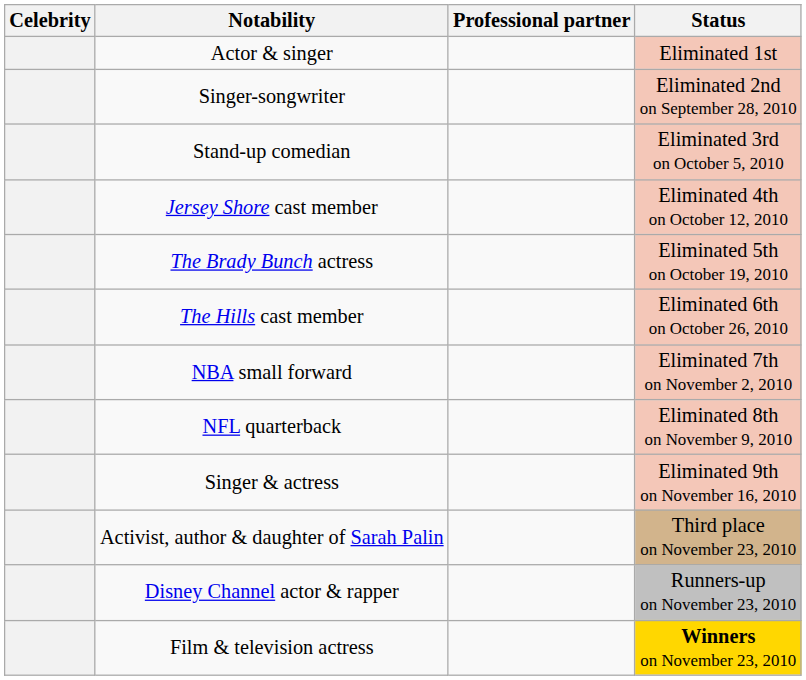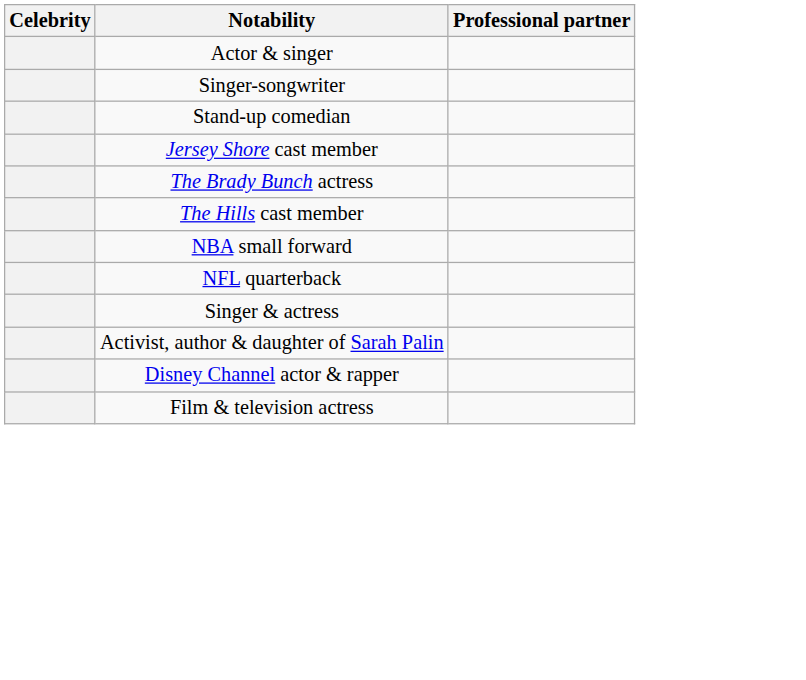 <table class="wikitable sortable" style="text-align:center;">
 <tr>
 <th scope="col">Celebrity</th>
 <th scope="col" class="unsortable">Notability</th>
 <th scope="col">Professional partner</th>
-<th scope="col">Status</th>
 </tr>
 <tr>
 <th scope="row"></th>
 <td>Actor & singer</td>
 <td></td>
-<td style="background:#f4c7b8;">Eliminated 1st<br><small></small></td>
 </tr>
 <tr>
 <th scope="row"></th>
 <td>Singer-songwriter</td>
 <td></td>
-<td style="background:#f4c7b8;">Eliminated 2nd<br><small>on September 28, 2010</small></td>
 </tr>
 <tr>
 <th scope="row"></th>
 <td>Stand-up comedian</td>
 <td></td>
-<td style="background:#f4c7b8;">Eliminated 3rd<br><small>on October 5, 2010</small></td>
 </tr>
 <tr>
 <th scope="row"></th>
 <td><em><a href='#'>Jersey Shore</a></em> cast member</td>
 <td></td>
-<td style="background:#f4c7b8;">Eliminated 4th<br><small>on October 12, 2010</small></td>
 </tr>
 <tr>
 <th scope="row"></th>
 <td><em><a href='#'>The Brady Bunch</a></em> actress</td>
 <td></td>
-<td style="background:#f4c7b8;">Eliminated 5th<br><small>on October 19, 2010</small></td>
 </tr>
 <tr>
 <th scope="row"></th>
 <td><em><a href='#'>The Hills</a></em> cast member</td>
 <td></td>
-<td style="background:#f4c7b8;">Eliminated 6th<br><small>on October 26, 2010</small></td>
 </tr>
 <tr>
 <th scope="row"></th>
 <td><a href='#'>NBA</a> small forward</td>
 <td></td>
-<td style="background:#f4c7b8;">Eliminated 7th<br><small>on November 2, 2010</small></td>
 </tr>
 <tr>
 <th scope="row"></th>
 <td><a href='#'>NFL</a> quarterback</td>
 <td></td>
-<td style="background:#f4c7b8;">Eliminated 8th<br><small>on November 9, 2010</small></td>
 </tr>
 <tr>
 <th scope="row"></th>
 <td>Singer & actress</td>
 <td></td>
-<td style="background:#f4c7b8;">Eliminated 9th<br><small>on November 16, 2010</small></td>
 </tr>
 <tr>
 <th scope="row"></th>
 <td>Activist, author & daughter of <a href='#'>Sarah Palin</a></td>
 <td></td>
-<td bgcolor="tan">Third place<br><small>on November 23, 2010</small></td>
 </tr>
 <tr>
 <th scope="row"></th>
 <td><a href='#'>Disney Channel</a> actor & rapper</td>
 <td></td>
-<td bgcolor="silver">Runners-up<br><small>on November 23, 2010</small></td>
 </tr>
 <tr>
 <th scope="row"></th>
 <td>Film & television actress</td>
 <td></td>
-<td bgcolor="gold"><strong>Winners</strong><br><small>on November 23, 2010</small></td>
 </tr>
 </table>
